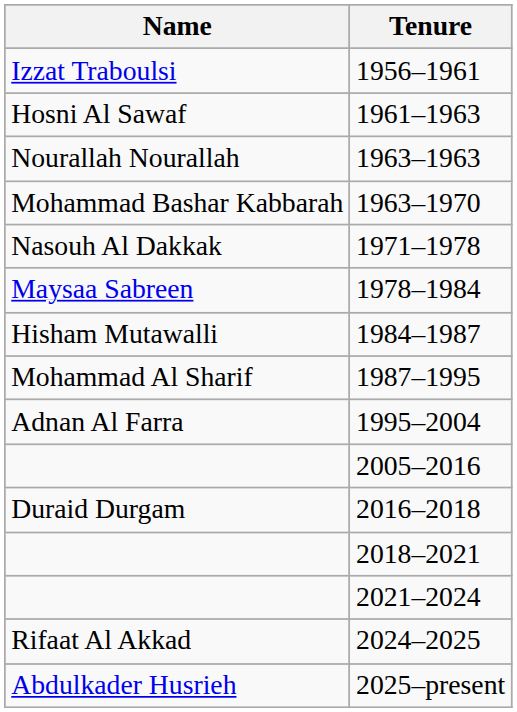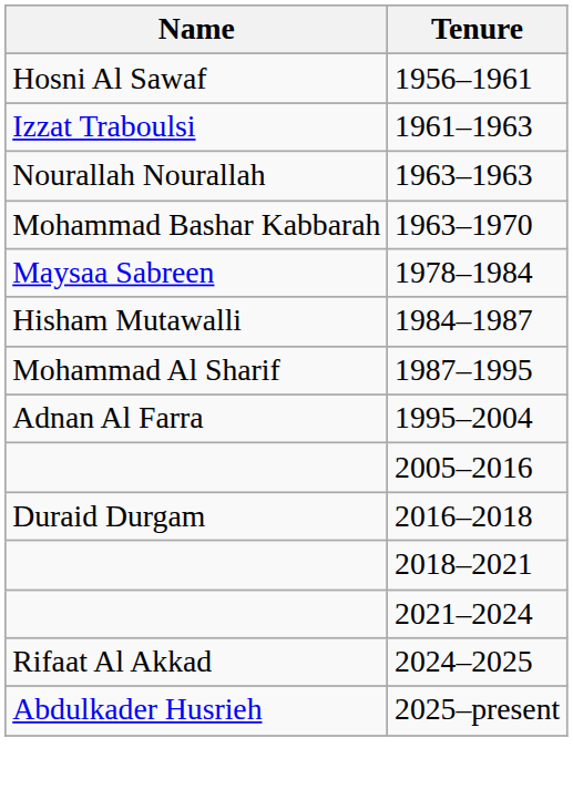 <table class="wikitable">
 <tr>
 <th>Name</th>
 <th>Tenure</th>
 </tr>
 <tr>
-<td><a href='#'>Izzat Traboulsi</a></td>
+<td>Hosni Al Sawaf</td>
 <td>1956–1961</td>
 </tr>
 <tr>
-<td>Hosni Al Sawaf</td>
+<td><a href='#'>Izzat Traboulsi</a></td>
 <td>1961–1963</td>
 </tr>
 <tr>
 <td>Nourallah Nourallah</td>
 <td>1963–1963</td>
 </tr>
 <tr>
 <td>Mohammad Bashar Kabbarah</td>
 <td>1963–1970</td>
-</tr>
-<tr>
-<td>Nasouh Al Dakkak</td>
-<td>1971–1978</td>
 </tr>
 <tr>
 <td><a href='#'>Maysaa Sabreen</a></td>
 <td>1978–1984</td>
 </tr>
 <tr>
 <td>Hisham Mutawalli</td>
 <td>1984–1987</td>
 </tr>
 <tr>
 <td>Mohammad Al Sharif</td>
 <td>1987–1995</td>
 </tr>
 <tr>
 <td>Adnan Al Farra</td>
 <td>1995–2004</td>
 </tr>
 <tr>
 <td></td>
 <td>2005–2016</td>
 </tr>
 <tr>
 <td>Duraid Durgam</td>
 <td>2016–2018</td>
 </tr>
 <tr>
 <td></td>
 <td>2018–2021</td>
 </tr>
 <tr>
 <td></td>
 <td>2021–2024</td>
 </tr>
 <tr>
 <td>Rifaat Al Akkad</td>
 <td>2024–2025</td>
 </tr>
 <tr>
 <td><a href='#'>Abdulkader Husrieh</a></td>
 <td>2025–present</td>
 </tr>
 </table>
